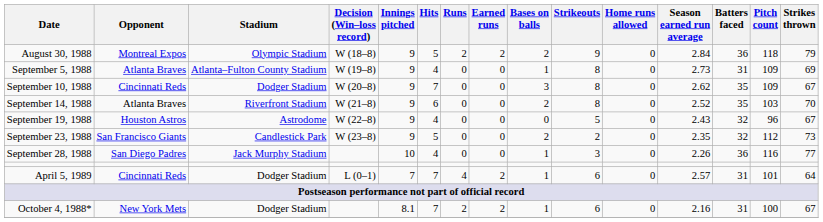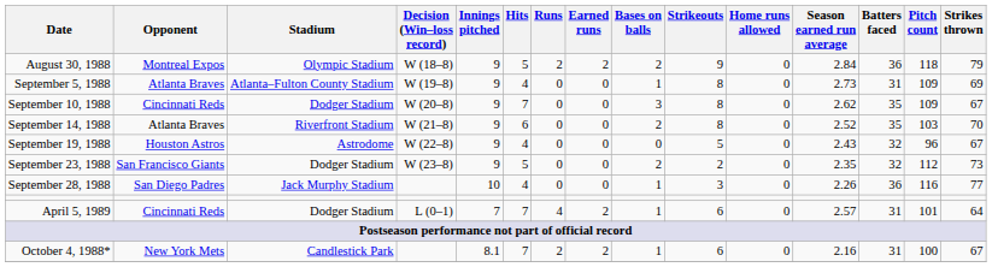 <table class="wikitable" style="text-align:right">
 <tr>
 <th>Date</th>
 <th>Opponent</th>
 <th>Stadium</th>
 <th style="vertical-align:top;"><a href='#'>Decision</a><br>(<a href='#'>Win–loss<br>record</a>)</th>
 <th style="vertical-align:top;"><a href='#'>Innings<br>pitched</a></th>
 <th style="vertical-align:top;"><a href='#'>Hits</a></th>
 <th style="vertical-align:top;"><a href='#'>Runs</a></th>
 <th style="vertical-align:top;"><a href='#'>Earned<br>runs</a></th>
 <th style="vertical-align:top;"><a href='#'>Bases on<br>balls</a></th>
 <th style="vertical-align:top;"><a href='#'>Strikeouts</a></th>
 <th style="vertical-align:top;"><a href='#'>Home runs<br>allowed</a></th>
 <th style="vertical-align:top;">Season<br><a href='#'>earned run<br>average</a></th>
 <th style="vertical-align:top;">Batters<br>faced</th>
 <th style="vertical-align:top;"><a href='#'>Pitch<br>count</a></th>
 <th style="vertical-align:top;">Strikes<br>thrown</th>
 </tr>
 <tr>
 <td>August 30, 1988</td>
 <td><a href='#'>Montreal Expos</a></td>
 <td><a href='#'>Olympic Stadium</a></td>
 <td>W (18–8)</td>
 <td>9</td>
 <td>5</td>
 <td>2</td>
 <td>2</td>
 <td>2</td>
 <td>9</td>
 <td>0</td>
 <td>2.84</td>
 <td>36</td>
 <td>118</td>
 <td>79</td>
 </tr>
 <tr>
 <td>September 5, 1988</td>
 <td><a href='#'>Atlanta Braves</a></td>
 <td><a href='#'>Atlanta–Fulton County Stadium</a></td>
 <td>W (19–8)</td>
 <td>9</td>
 <td>4</td>
 <td>0</td>
 <td>0</td>
 <td>1</td>
 <td>8</td>
 <td>0</td>
 <td>2.73</td>
 <td>31</td>
 <td>109</td>
 <td>69</td>
 </tr>
 <tr>
 <td>September 10, 1988</td>
 <td><a href='#'>Cincinnati Reds</a></td>
 <td><a href='#'>Dodger Stadium</a></td>
 <td>W (20–8)</td>
 <td>9</td>
 <td>7</td>
 <td>0</td>
 <td>0</td>
 <td>3</td>
 <td>8</td>
 <td>0</td>
 <td>2.62</td>
 <td>35</td>
 <td>109</td>
 <td>67</td>
 </tr>
 <tr>
 <td>September 14, 1988</td>
 <td>Atlanta Braves</td>
 <td><a href='#'>Riverfront Stadium</a></td>
 <td>W (21–8)</td>
 <td>9</td>
 <td>6</td>
 <td>0</td>
 <td>0</td>
 <td>2</td>
 <td>8</td>
 <td>0</td>
 <td>2.52</td>
 <td>35</td>
 <td>103</td>
 <td>70</td>
 </tr>
 <tr>
 <td>September 19, 1988</td>
 <td><a href='#'>Houston Astros</a></td>
 <td><a href='#'>Astrodome</a></td>
 <td>W (22–8)</td>
 <td>9</td>
 <td>4</td>
 <td>0</td>
 <td>0</td>
 <td>0</td>
 <td>5</td>
 <td>0</td>
 <td>2.43</td>
 <td>32</td>
 <td>96</td>
 <td>67</td>
 </tr>
 <tr>
 <td>September 23, 1988</td>
 <td><a href='#'>San Francisco Giants</a></td>
-<td><a href='#'>Candlestick Park</a></td>
+<td>Dodger Stadium</td>
 <td>W (23–8)</td>
 <td>9</td>
 <td>5</td>
 <td>0</td>
 <td>0</td>
 <td>2</td>
 <td>2</td>
 <td>0</td>
 <td>2.35</td>
 <td>32</td>
 <td>112</td>
 <td>73</td>
 </tr>
 <tr>
 <td>September 28, 1988</td>
 <td><a href='#'>San Diego Padres</a></td>
 <td><a href='#'>Jack Murphy Stadium</a></td>
 <td></td>
 <td>10</td>
 <td>4</td>
 <td>0</td>
 <td>0</td>
 <td>1</td>
 <td>3</td>
 <td>0</td>
 <td>2.26</td>
 <td>36</td>
 <td>116</td>
 <td>77</td>
 </tr>
 <tr>
 <td></td>
 <td></td>
 <td></td>
 <td></td>
 <td></td>
 <td></td>
 <td></td>
 <td></td>
 <td></td>
 <td></td>
 <td></td>
 <td></td>
 <td></td>
 <td></td>
 </tr>
 <tr>
 <td>April 5, 1989</td>
 <td><a href='#'>Cincinnati Reds</a></td>
 <td>Dodger Stadium</td>
 <td>L (0–1)</td>
 <td>7</td>
 <td>7</td>
 <td>4</td>
 <td>2</td>
 <td>1</td>
 <td>6</td>
 <td>0</td>
 <td>2.57</td>
 <td>31</td>
 <td>101</td>
 <td>64</td>
 </tr>
 <tr>
 <th style="background:#ddddee;" colspan="15">Postseason performance not part of official record</th>
 </tr>
 <tr>
 <td>October 4, 1988*</td>
 <td><a href='#'>New York Mets</a></td>
-<td>Dodger Stadium</td>
+<td><a href='#'>Candlestick Park</a></td>
 <td></td>
 <td>8.1</td>
 <td>7</td>
 <td>2</td>
 <td>2</td>
 <td>1</td>
 <td>6</td>
 <td>0</td>
 <td>2.16</td>
 <td>31</td>
 <td>100</td>
 <td>67</td>
 </tr>
 <tr>
 </tr>
 </table>
